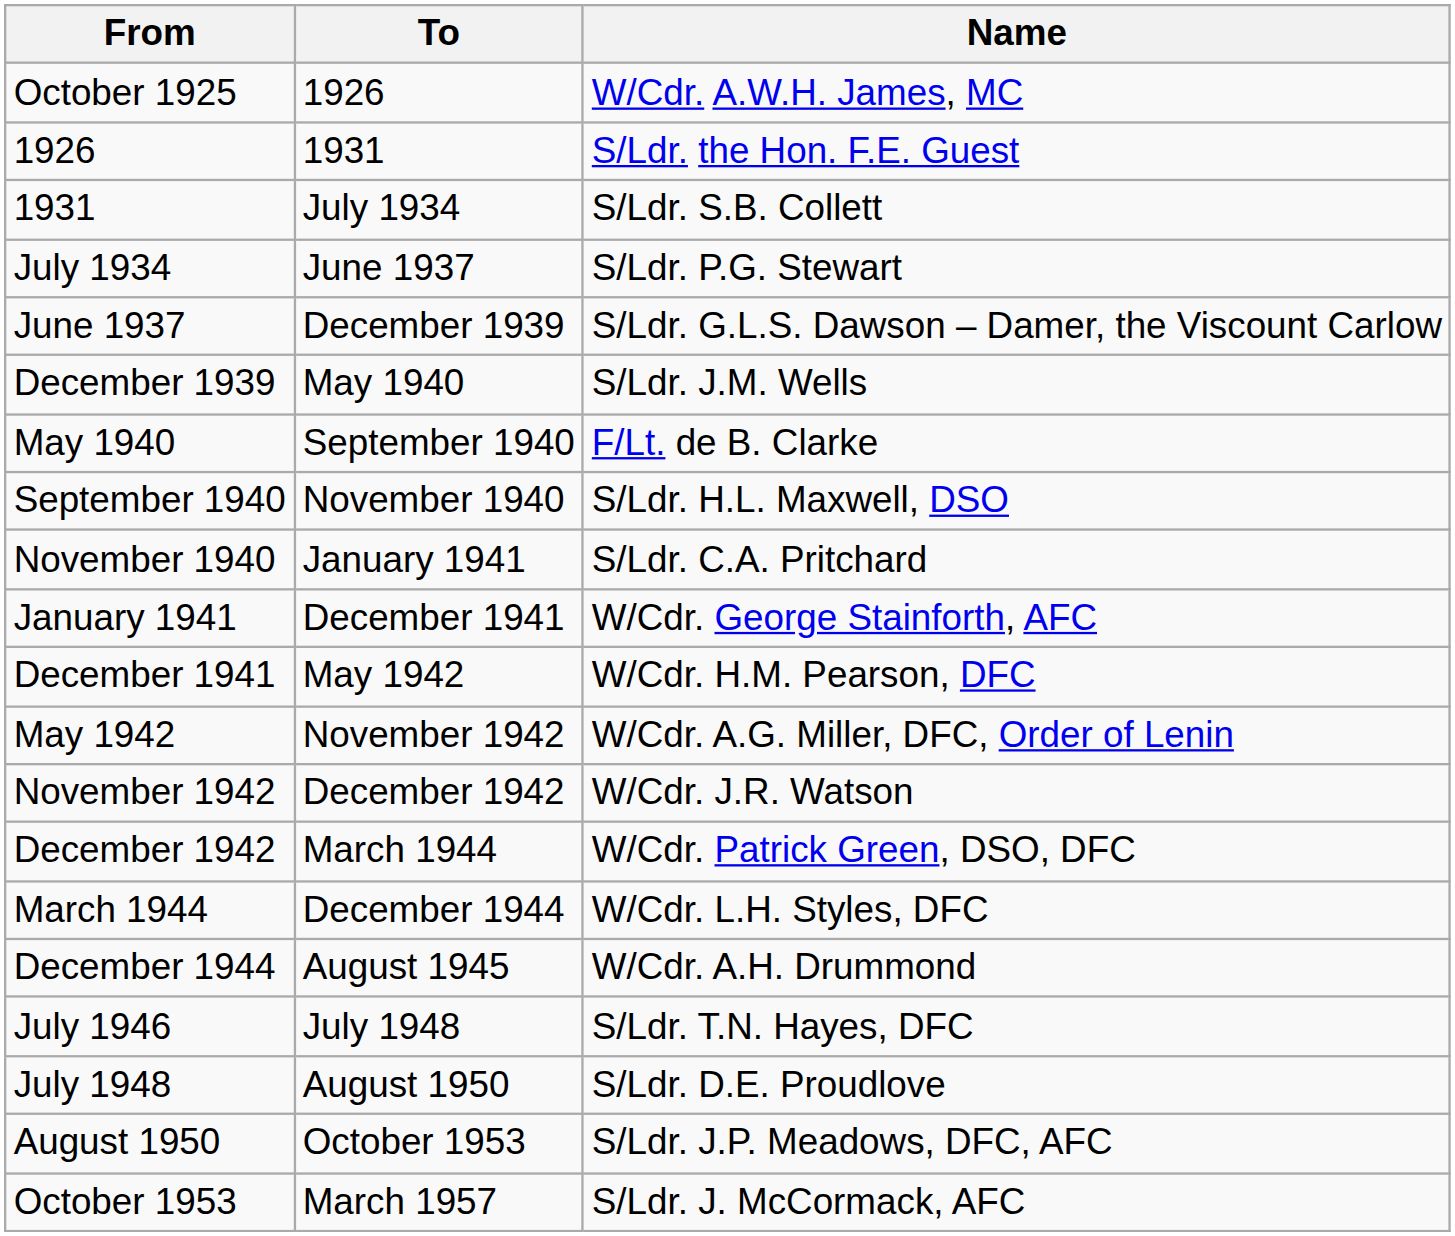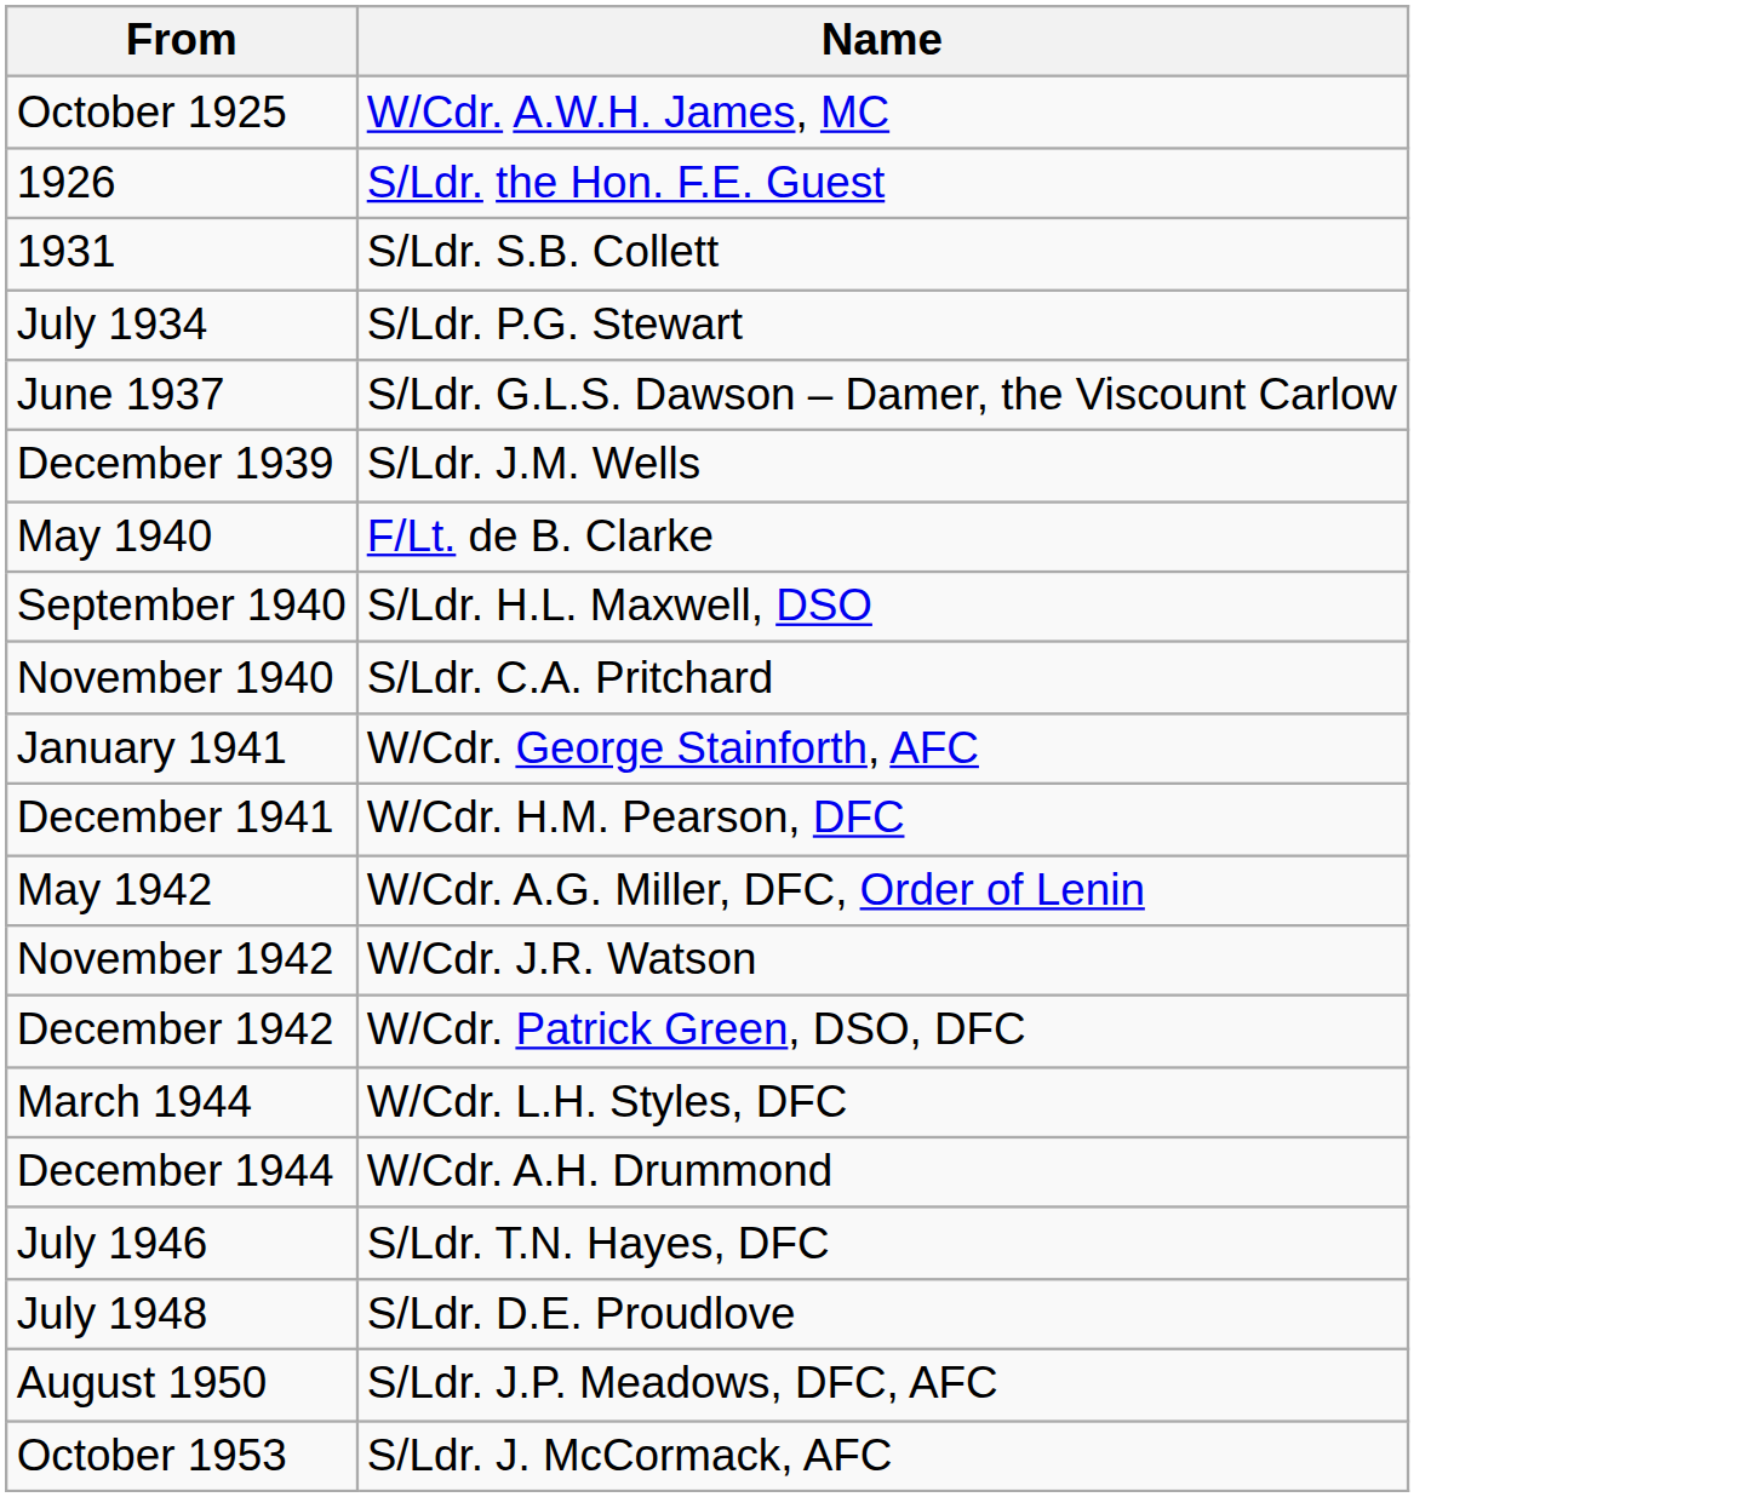 <table class="wikitable">
 <tr>
 <th>From</th>
-<th>To</th>
 <th>Name</th>
 </tr>
 <tr>
 <td>October 1925</td>
-<td>1926</td>
 <td><a href='#'>W/Cdr.</a> <a href='#'>A.W.H. James</a>, <a href='#'>MC</a></td>
 </tr>
 <tr>
 <td>1926</td>
-<td>1931</td>
 <td><a href='#'>S/Ldr.</a> <a href='#'>the Hon. F.E. Guest</a></td>
 </tr>
 <tr>
 <td>1931</td>
-<td>July 1934</td>
 <td>S/Ldr. S.B. Collett</td>
 </tr>
 <tr>
 <td>July 1934</td>
-<td>June 1937</td>
 <td>S/Ldr. P.G. Stewart</td>
 </tr>
 <tr>
 <td>June 1937</td>
-<td>December 1939</td>
 <td>S/Ldr. G.L.S. Dawson – Damer, the Viscount Carlow</td>
 </tr>
 <tr>
 <td>December 1939</td>
-<td>May 1940</td>
 <td>S/Ldr. J.M. Wells</td>
 </tr>
 <tr>
 <td>May 1940</td>
-<td>September 1940</td>
 <td><a href='#'>F/Lt.</a> de B. Clarke</td>
 </tr>
 <tr>
 <td>September 1940</td>
-<td>November 1940</td>
 <td>S/Ldr. H.L. Maxwell, <a href='#'>DSO</a></td>
 </tr>
 <tr>
 <td>November 1940</td>
-<td>January 1941</td>
 <td>S/Ldr. C.A. Pritchard</td>
 </tr>
 <tr>
 <td>January 1941</td>
-<td>December 1941</td>
 <td>W/Cdr. <a href='#'>George Stainforth</a>, <a href='#'>AFC</a></td>
 </tr>
 <tr>
 <td>December 1941</td>
-<td>May 1942</td>
 <td>W/Cdr. H.M. Pearson, <a href='#'>DFC</a></td>
 </tr>
 <tr>
 <td>May 1942</td>
-<td>November 1942</td>
 <td>W/Cdr. A.G. Miller, DFC, <a href='#'>Order of Lenin</a></td>
 </tr>
 <tr>
 <td>November 1942</td>
-<td>December 1942</td>
 <td>W/Cdr. J.R. Watson</td>
 </tr>
 <tr>
 <td>December 1942</td>
-<td>March 1944</td>
 <td>W/Cdr. <a href='#'>Patrick Green</a>, DSO, DFC</td>
 </tr>
 <tr>
 <td>March 1944</td>
-<td>December 1944</td>
 <td>W/Cdr. L.H. Styles, DFC</td>
 </tr>
 <tr>
 <td>December 1944</td>
-<td>August 1945</td>
 <td>W/Cdr. A.H. Drummond</td>
 </tr>
 <tr>
 <td>July 1946</td>
-<td>July 1948</td>
 <td>S/Ldr. T.N. Hayes, DFC</td>
 </tr>
 <tr>
 <td>July 1948</td>
-<td>August 1950</td>
 <td>S/Ldr. D.E. Proudlove</td>
 </tr>
 <tr>
 <td>August 1950</td>
-<td>October 1953</td>
 <td>S/Ldr. J.P. Meadows, DFC, AFC</td>
 </tr>
 <tr>
 <td>October 1953</td>
-<td>March 1957</td>
 <td>S/Ldr. J. McCormack, AFC</td>
 </tr>
 </table>
